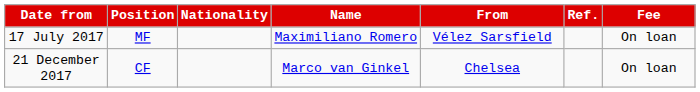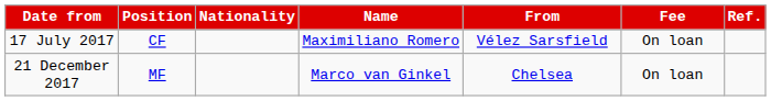 <table class="wikitable"  style="text-align:center; font-size:90%; ">
 <tr>
 <th style="background:#DD0000; color:#FFFFFF; width:100px;">Date from</th>
 <th style="background:#DD0000; color:#FFFFFF; width:50px;">Position</th>
 <th style="background:#DD0000; color:#FFFFFF; width:50px;">Nationality</th>
 <th style="background:#DD0000; color:#FFFFFF; width:150px;">Name</th>
 <th style="background:#DD0000; color:#FFFFFF; width:150px;">From</th>
+<th style="background:#DD0000; color:#FFFFFF; width:100px;">Fee</th>
 <th style="background:#DD0000; color:#FFFFFF; width:25px;">Ref.</th>
-<th style="background:#DD0000; color:#FFFFFF; width:100px;">Fee</th>
 </tr>
 <tr>
 <td>17 July 2017</td>
-<td><a href='#'>MF</a></td>
+<td><a href='#'>CF</a></td>
 <td></td>
 <td><a href='#'>Maximiliano Romero</a></td>
 <td> <a href='#'>Vélez Sarsfield</a></td>
+<td>On loan</td>
 <td></td>
-<td>On loan</td>
 </tr>
 <tr>
 <td>21 December 2017</td>
-<td><a href='#'>CF</a></td>
+<td><a href='#'>MF</a></td>
 <td></td>
 <td><a href='#'>Marco van Ginkel</a></td>
 <td> <a href='#'>Chelsea</a></td>
+<td>On loan</td>
 <td></td>
-<td>On loan</td>
 </tr>
 </table>
